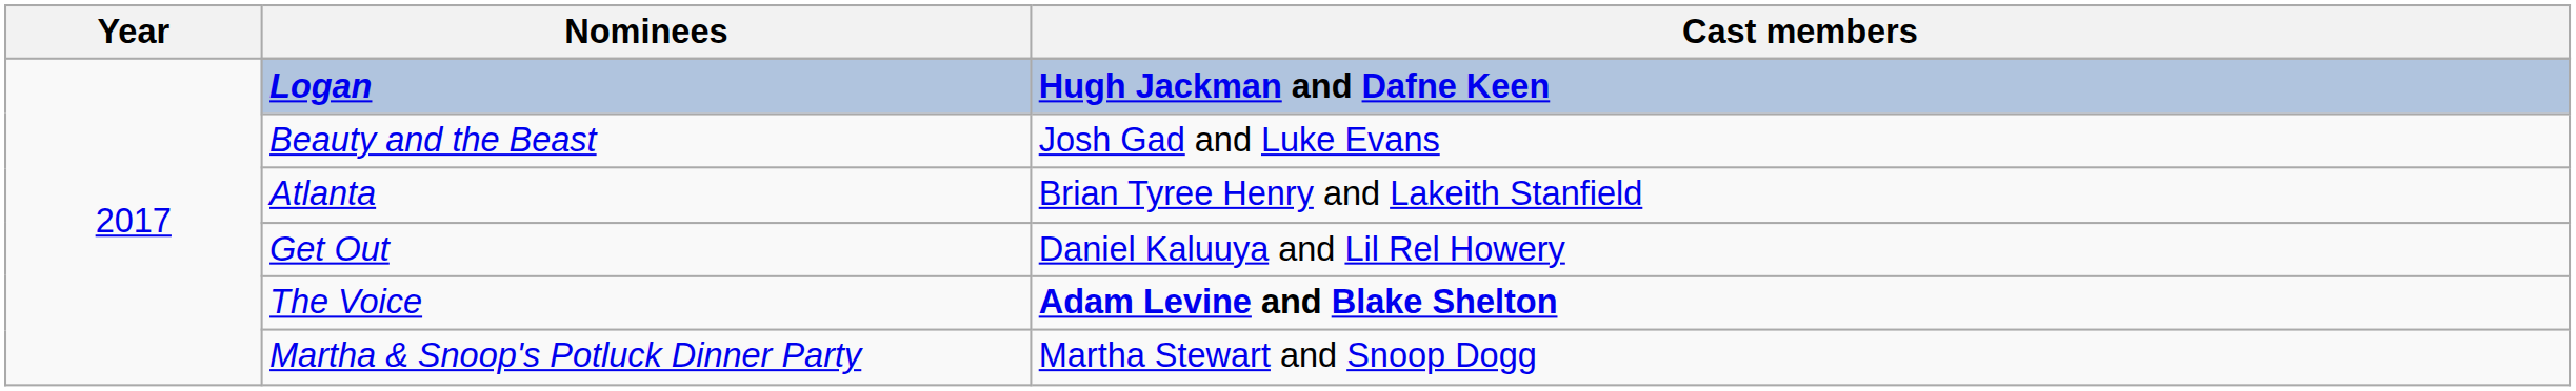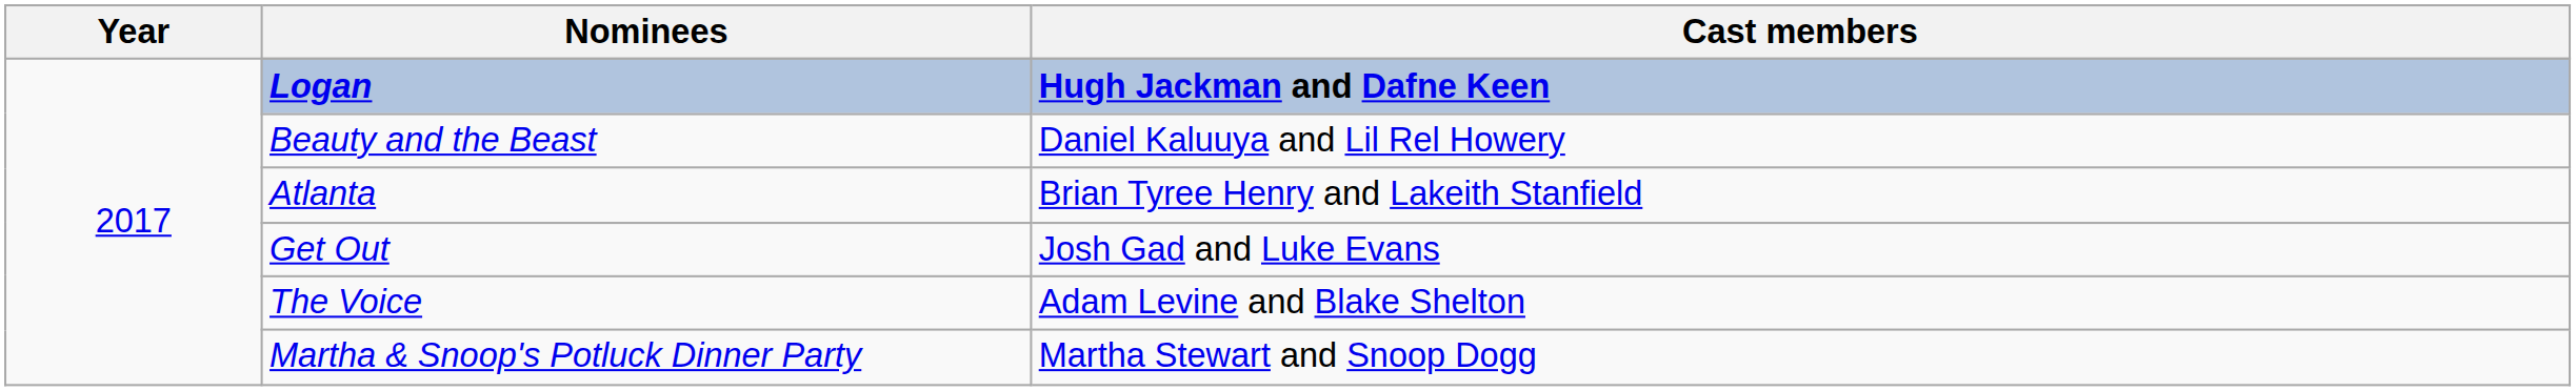 <table class="wikitable" width="95%" cellpadding="5">
 <tr>
 <th width="10%">Year</th>
 <th width="30%">Nominees</th>
 <th width="60%">Cast members</th>
 </tr>
 <tr>
 <td rowspan="7" align="center"><a href='#'>2017</a></td>
 </tr>
 <tr style="background:#B0C4DE;">
 <td><strong><em><a href='#'>Logan</a></em></strong></td>
 <td><strong><a href='#'>Hugh Jackman</a> and <a href='#'>Dafne Keen</a></strong></td>
 </tr>
 <tr>
 <td><em><a href='#'>Beauty and the Beast</a></em></td>
-<td><a href='#'>Josh Gad</a> and <a href='#'>Luke Evans</a></td>
+<td><a href='#'>Daniel Kaluuya</a> and <a href='#'>Lil Rel Howery</a></td>
 </tr>
 <tr>
 <td><em><a href='#'>Atlanta</a></em></td>
 <td><a href='#'>Brian Tyree Henry</a> and <a href='#'>Lakeith Stanfield</a></td>
 </tr>
 <tr>
 <td><em><a href='#'>Get Out</a></em></td>
-<td><a href='#'>Daniel Kaluuya</a> and <a href='#'>Lil Rel Howery</a></td>
+<td><a href='#'>Josh Gad</a> and <a href='#'>Luke Evans</a></td>
 </tr>
 <tr>
 <td><em><a href='#'>The Voice</a></em></td>
-<td><strong><a href='#'>Adam Levine</a> and <a href='#'>Blake Shelton</a></strong></td>
+<td><a href='#'>Adam Levine</a> and <a href='#'>Blake Shelton</a></td>
 </tr>
 <tr>
 <td><em><a href='#'>Martha & Snoop's Potluck Dinner Party</a></em></td>
 <td><a href='#'>Martha Stewart</a> and <a href='#'>Snoop Dogg</a></td>
 </tr>
 </table>
